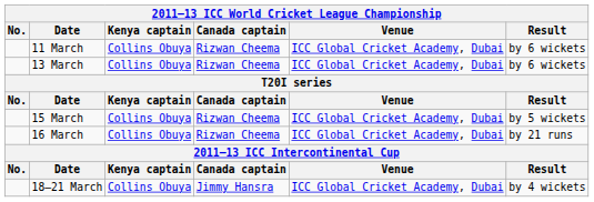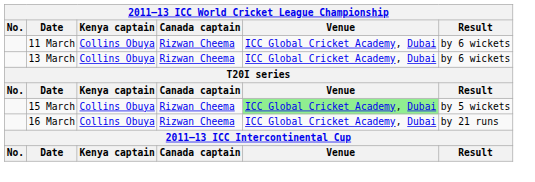 <table class="wikitable">
 <tr>
 <th colspan="6"><a href='#'>2011–13 ICC World Cricket League Championship</a></th>
 </tr>
 <tr>
 <th>No.</th>
 <th>Date</th>
 <th>Kenya captain</th>
 <th>Canada captain</th>
 <th>Venue</th>
 <th>Result</th>
 </tr>
 <tr>
 <td></td>
 <td>11 March</td>
 <td><a href='#'>Collins Obuya</a></td>
 <td><a href='#'>Rizwan Cheema</a></td>
 <td><a href='#'>ICC Global Cricket Academy</a>, <a href='#'>Dubai</a></td>
 <td> by 6 wickets</td>
 </tr>
 <tr>
 <td></td>
 <td>13 March</td>
 <td><a href='#'>Collins Obuya</a></td>
 <td><a href='#'>Rizwan Cheema</a></td>
 <td><a href='#'>ICC Global Cricket Academy</a>, <a href='#'>Dubai</a></td>
 <td> by 6 wickets</td>
 </tr>
 <tr>
 <th colspan="6">T20I series</th>
 </tr>
 <tr>
 <th>No.</th>
 <th>Date</th>
 <th>Kenya captain</th>
 <th>Canada captain</th>
 <th>Venue</th>
 <th>Result</th>
 </tr>
 <tr>
 <td></td>
 <td>15 March</td>
 <td><a href='#'>Collins Obuya</a></td>
 <td><a href='#'>Rizwan Cheema</a></td>
-<td><a href='#'>ICC Global Cricket Academy</a>, <a href='#'>Dubai</a></td>
+<td style="background: lightgreen;"><a href='#'>ICC Global Cricket Academy</a>, <a href='#'>Dubai</a></td>
 <td> by 5 wickets</td>
 </tr>
 <tr>
 <td></td>
 <td>16 March</td>
 <td><a href='#'>Collins Obuya</a></td>
 <td><a href='#'>Rizwan Cheema</a></td>
 <td><a href='#'>ICC Global Cricket Academy</a>, <a href='#'>Dubai</a></td>
 <td> by 21 runs</td>
 </tr>
 <tr>
 <th colspan="6"><a href='#'>2011–13 ICC Intercontinental Cup</a></th>
 </tr>
 <tr>
 <th>No.</th>
 <th>Date</th>
 <th>Kenya captain</th>
 <th>Canada captain</th>
 <th>Venue</th>
 <th>Result</th>
 </tr>
-<tr>
-<td></td>
-<td>18–21 March</td>
-<td><a href='#'>Collins Obuya</a></td>
-<td><a href='#'>Jimmy Hansra</a></td>
-<td><a href='#'>ICC Global Cricket Academy</a>, <a href='#'>Dubai</a></td>
-<td> by 4 wickets</td>
-</tr>
 </table>
